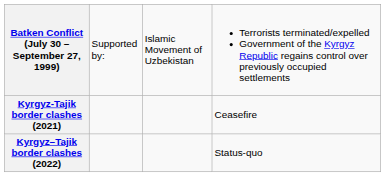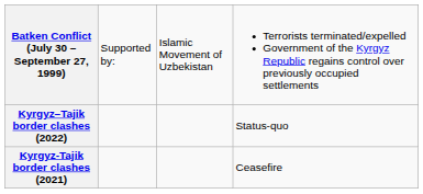 <table class="wikitable">
 <tr>
 <th><a href='#'>Batken Conflict</a> (July 30 – September 27, 1999)</th>
 <td><br>Supported by:<br><br></td>
 <td> Islamic Movement of Uzbekistan</td>
 <td><br><ul><li>Terrorists terminated/expelled</li><li>Government of the <a href='#'>Kyrgyz Republic</a> regains control over previously occupied settlements</li></ul></td>
 </tr>
 <tr>
+<th><a href='#'>Kyrgyz–Tajik border clashes</a> (2022)</th>
+<td></td>
+<td></td>
+<td>Status-quo</td>
+</tr>
+<tr>
 <th><a href='#'>Kyrgyz-Tajik border clashes</a> (2021)</th>
 <td></td>
 <td></td>
 <td>Ceasefire</td>
 </tr>
-<tr>
-<th><a href='#'>Kyrgyz–Tajik border clashes</a> (2022)</th>
-<td></td>
-<td></td>
-<td>Status-quo</td>
-</tr>
 </table>
